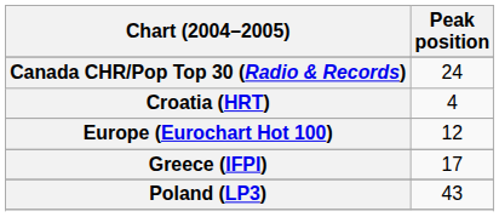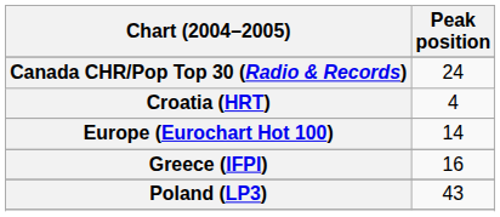 <table class="wikitable sortable plainrowheaders" style="text-align:center">
 <tr>
 <th scope="col">Chart (2004–2005)</th>
 <th scope="col">Peak<br>position</th>
 </tr>
 <tr>
 </tr>
 <tr>
 </tr>
 <tr>
 </tr>
 <tr>
 </tr>
 <tr>
 </tr>
 <tr>
 <th scope="row">Canada CHR/Pop Top 30 (<em><a href='#'>Radio & Records</a></em>)</th>
 <td>24</td>
 </tr>
 <tr>
 <th scope="row">Croatia (<a href='#'>HRT</a>)</th>
 <td>4</td>
 </tr>
 <tr>
 </tr>
 <tr>
 <th scope="row">Europe (<a href='#'>Eurochart Hot 100</a>)</th>
-<td>12</td>
+<td>14</td>
 </tr>
 <tr>
 </tr>
 <tr>
 </tr>
 <tr>
 <th scope="row">Greece (<a href='#'>IFPI</a>)</th>
-<td>17</td>
+<td>16</td>
 </tr>
 <tr>
 </tr>
 <tr>
 </tr>
 <tr>
 </tr>
 <tr>
 </tr>
 <tr>
 <th scope="row">Poland (<a href='#'>LP3</a>)</th>
 <td>43</td>
 </tr>
 <tr>
 </tr>
 <tr>
 </tr>
 <tr>
 </tr>
 <tr>
 </tr>
 <tr>
 </tr>
 <tr>
 </tr>
 <tr>
 </tr>
 </table>
